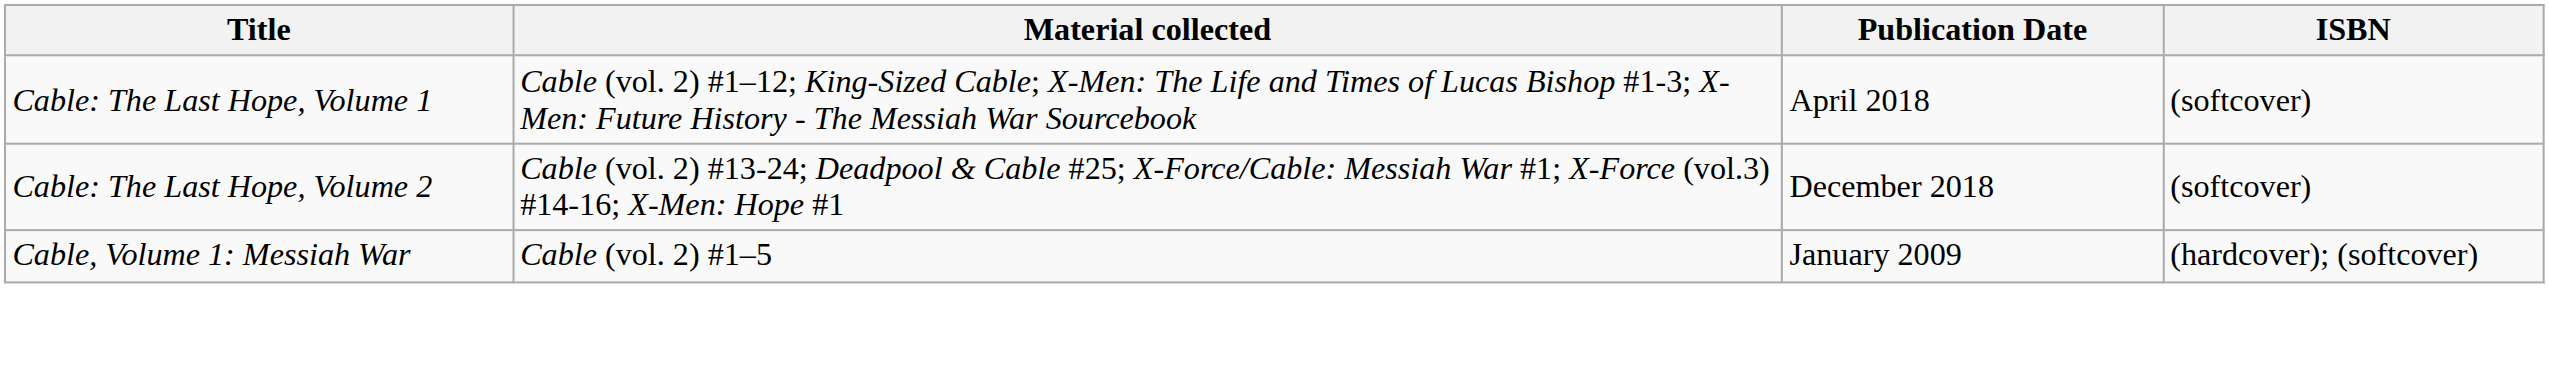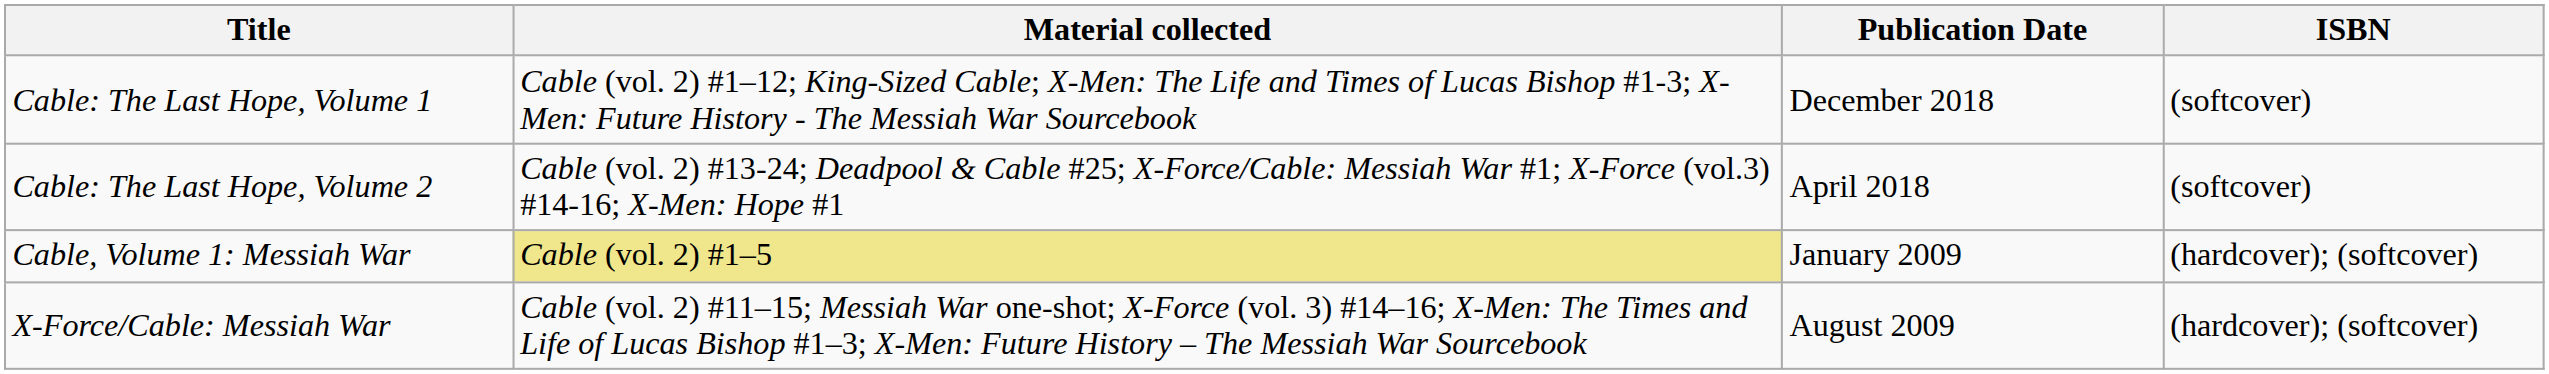 <table class="wikitable" style="text-align:left;" width="100%">
 <tr>
 <th width=20%>Title</th>
 <th width=50%>Material collected</th>
 <th width=15%>Publication Date</th>
 <th width=15%>ISBN</th>
 </tr>
 <tr>
 <td><em>Cable: The Last Hope, Volume 1</em></td>
 <td><em>Cable</em> (vol. 2) #1–12; <em>King-Sized Cable</em>; <em>X-Men: The Life and Times of Lucas Bishop</em> #1-3; <em>X-Men: Future History - The Messiah War Sourcebook</em></td>
-<td>April 2018</td>
+<td>December 2018</td>
 <td> (softcover)</td>
 </tr>
 <tr>
 <td><em>Cable: The Last Hope, Volume 2</em></td>
 <td><em>Cable</em> (vol. 2) #13-24; <em>Deadpool & Cable</em> #25; <em>X-Force/Cable: Messiah War</em> #1; <em>X-Force</em> (vol.3) #14-16; <em>X-Men: Hope</em> #1</td>
-<td>December 2018</td>
+<td>April 2018</td>
 <td> (softcover)</td>
 </tr>
 <tr>
 <td><em>Cable, Volume 1: Messiah War</em></td>
-<td><em>Cable</em> (vol. 2) #1–5</td>
+<td style="background: khaki;"><em>Cable</em> (vol. 2) #1–5</td>
 <td>January 2009</td>
 <td> (hardcover);  (softcover)</td>
 </tr>
+<tr>
+<td><em>X-Force/Cable: Messiah War</em></td>
+<td><em>Cable</em> (vol. 2) #11–15; <em>Messiah War</em> one-shot; <em>X-Force</em> (vol. 3) #14–16; <em>X-Men: The Times and Life of Lucas Bishop</em> #1–3; <em>X-Men: Future History – The Messiah War Sourcebook</em></td>
+<td>August 2009</td>
+<td> (hardcover);  (softcover)</td>
+</tr>
 </table>
